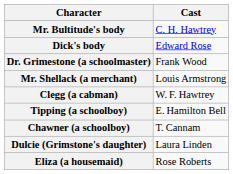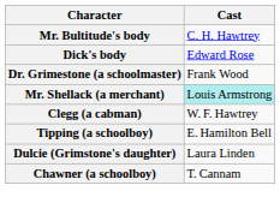 <table class="wikitable plainrowheaders">
 <tr>
 <th scope="col">Character</th>
 <th scope="col">Cast</th>
 </tr>
 <tr>
 <th scope="row">Mr. Bultitude's body</th>
 <td><a href='#'>C. H. Hawtrey</a></td>
 </tr>
 <tr>
 <th scope="row">Dick's body</th>
 <td><a href='#'>Edward Rose</a></td>
 </tr>
 <tr>
 <th scope="row">Dr. Grimestone (a schoolmaster)</th>
 <td>Frank Wood</td>
 </tr>
 <tr>
 <th scope="row">Mr. Shellack (a merchant)</th>
-<td>Louis Armstrong</td>
+<td style="background: paleturquoise;">Louis Armstrong</td>
 </tr>
 <tr>
 <th scope="row">Clegg (a cabman)</th>
 <td>W. F. Hawtrey</td>
 </tr>
 <tr>
 <th scope="row">Tipping (a schoolboy)</th>
 <td>E. Hamilton Bell</td>
 </tr>
 <tr>
-<th scope="row">Chawner (a schoolboy)</th>
-<td>T. Cannam</td>
-</tr>
-<tr>
 <th scope="row">Dulcie (Grimstone's daughter)</th>
 <td>Laura Linden</td>
 </tr>
 <tr>
-<th scope="row">Eliza (a housemaid)</th>
-<td>Rose Roberts</td>
+<th scope="row">Chawner (a schoolboy)</th>
+<td>T. Cannam</td>
 </tr>
 </table>
